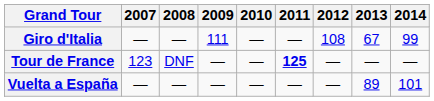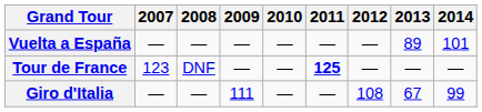 <table class="wikitable plainrowheaders">
 <tr>
 <th scope="col"><a href='#'>Grand Tour</a></th>
 <th scope="col">2007</th>
 <th scope="col">2008</th>
 <th scope="col">2009</th>
 <th scope="col">2010</th>
 <th scope="col">2011</th>
 <th scope="col">2012</th>
 <th scope="col">2013</th>
 <th scope="col">2014</th>
 </tr>
 <tr style="text-align:center;">
-<th scope="row"> <a href='#'>Giro d'Italia</a></th>
+<th scope="row"> <a href='#'>Vuelta a España</a></th>
 <td>—</td>
 <td>—</td>
-<td><a href='#'>111</a></td>
 <td>—</td>
 <td>—</td>
-<td><a href='#'>108</a></td>
-<td><a href='#'>67</a></td>
-<td><a href='#'>99</a></td>
+<td>—</td>
+<td>—</td>
+<td><a href='#'>89</a></td>
+<td><a href='#'>101</a></td>
 </tr>
 <tr style="text-align:center;">
 <th scope="row"> <a href='#'>Tour de France</a></th>
 <td><a href='#'>123</a></td>
 <td><a href='#'>DNF</a></td>
 <td>—</td>
 <td>—</td>
 <td><strong><a href='#'>125</a></strong></td>
 <td>—</td>
 <td>—</td>
 <td>—</td>
 </tr>
 <tr style="text-align:center;">
-<th scope="row"> <a href='#'>Vuelta a España</a></th>
+<th scope="row"> <a href='#'>Giro d'Italia</a></th>
 <td>—</td>
 <td>—</td>
+<td><a href='#'>111</a></td>
 <td>—</td>
 <td>—</td>
-<td>—</td>
-<td>—</td>
-<td><a href='#'>89</a></td>
-<td><a href='#'>101</a></td>
+<td><a href='#'>108</a></td>
+<td><a href='#'>67</a></td>
+<td><a href='#'>99</a></td>
 </tr>
 </table>
